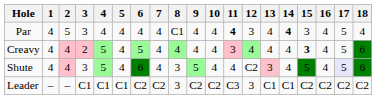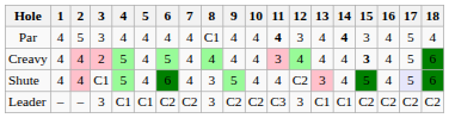 <table class="wikitable" style="text-align:center">
 <tr>
 <th>Hole</th>
 <th> 1 </th>
 <th> 2 </th>
 <th> 3 </th>
 <th> 4 </th>
 <th> 5 </th>
 <th> 6 </th>
 <th> 7 </th>
 <th> 8 </th>
 <th> 9 </th>
 <th>10</th>
 <th>11</th>
 <th>12</th>
 <th>13</th>
 <th>14</th>
 <th>15</th>
 <th>16</th>
 <th>17</th>
 <th>18</th>
 </tr>
 <tr>
 <td>Par</td>
 <td>4</td>
 <td>5</td>
 <td>3</td>
 <td>4</td>
 <td>4</td>
 <td>4</td>
 <td>4</td>
 <td>C1</td>
 <td>4</td>
 <td>4</td>
 <td><strong>4</strong></td>
 <td>3</td>
 <td>4</td>
 <td><strong>4</strong></td>
 <td>3</td>
 <td>4</td>
 <td>5</td>
 <td>4</td>
 </tr>
 <tr>
 <td align=left> Creavy</td>
 <td>4</td>
 <td style="background: Pink;">4</td>
 <td style="background: Pink;">2</td>
 <td style="background: PaleGreen;">5</td>
 <td>4</td>
 <td style="background: PaleGreen;">5</td>
 <td>4</td>
 <td style="background: PaleGreen;">4</td>
 <td>4</td>
 <td>4</td>
 <td style="background: Pink;">3</td>
 <td style="background: PaleGreen;">4</td>
 <td>4</td>
 <td>4</td>
 <td><strong>3</strong></td>
 <td>4</td>
 <td>5</td>
 <td style="background: Green;">6</td>
 </tr>
 <tr>
 <td align=left> Shute</td>
 <td>4</td>
 <td style="background: Pink;">4</td>
-<td>3</td>
+<td>C1</td>
 <td style="background: PaleGreen;">5</td>
 <td>4</td>
 <td style="background: Green;">6</td>
 <td>4</td>
 <td>3</td>
 <td style="background: PaleGreen;">5</td>
 <td>4</td>
 <td>4</td>
 <td>C2</td>
 <td style="background: Pink;">3</td>
 <td>4</td>
 <td style="background: Green;">5</td>
 <td>4</td>
 <td style="background: lavender;">5</td>
 <td style="background: Green;">6</td>
 </tr>
 <tr>
 <td align=left>Leader</td>
 <td>–</td>
 <td>–</td>
-<td>C1</td>
+<td>3</td>
 <td>C1</td>
 <td>C1</td>
 <td>C2</td>
 <td>C2</td>
 <td>3</td>
 <td>C2</td>
 <td>C2</td>
 <td>C3</td>
 <td>3</td>
 <td>C1</td>
 <td>C1</td>
 <td>C2</td>
 <td>C2</td>
 <td>C2</td>
 <td>C2</td>
 </tr>
 </table>
